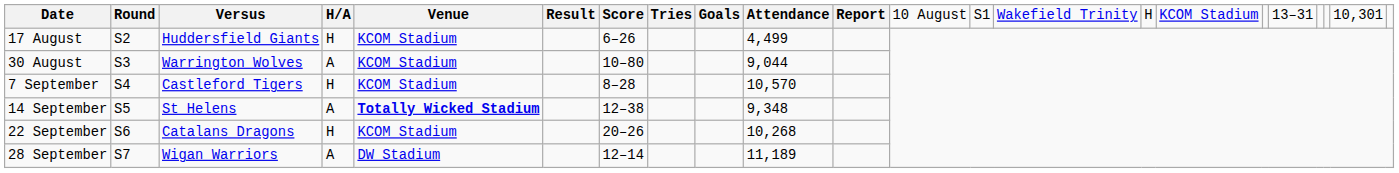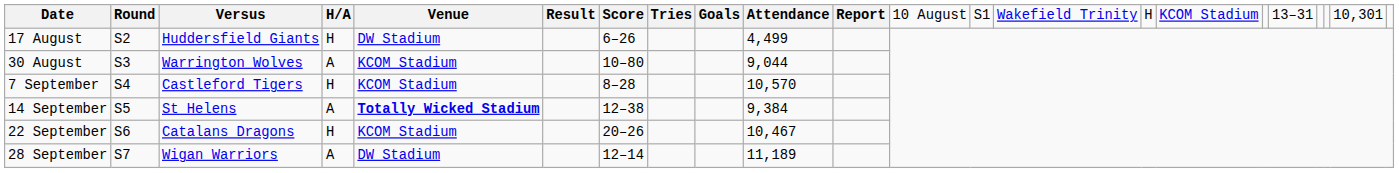 <table class="wikitable defaultleft col2center col4center col7center col10right" style="font-size:90%;">
 <tr>
 <th>Date</th>
 <th>Round</th>
 <th>Versus</th>
 <th>H/A</th>
 <th>Venue</th>
 <th>Result</th>
 <th>Score</th>
 <th>Tries</th>
 <th>Goals</th>
 <th>Attendance</th>
 <th>Report</th>
 <td>10 August</td>
 <td>S1</td>
 <td> <a href='#'>Wakefield Trinity</a></td>
 <td>H</td>
 <td><a href='#'>KCOM Stadium</a></td>
 <td></td>
 <td>13–31</td>
 <td></td>
 <td></td>
 <td>10,301</td>
 <td></td>
 </tr>
 <tr>
 <td>17 August</td>
 <td>S2</td>
 <td> <a href='#'>Huddersfield Giants</a></td>
 <td>H</td>
-<td><a href='#'>KCOM Stadium</a></td>
+<td><a href='#'>DW Stadium</a></td>
 <td></td>
 <td>6–26</td>
 <td></td>
 <td></td>
 <td>4,499</td>
 <td></td>
 </tr>
 <tr>
 <td>30 August</td>
 <td>S3</td>
 <td> <a href='#'>Warrington Wolves</a></td>
 <td>A</td>
 <td><a href='#'>KCOM Stadium</a></td>
 <td></td>
 <td>10–80</td>
 <td></td>
 <td></td>
 <td>9,044</td>
 <td></td>
 </tr>
 <tr>
 <td>7 September</td>
 <td>S4</td>
 <td> <a href='#'>Castleford Tigers</a></td>
 <td>H</td>
 <td><a href='#'>KCOM Stadium</a></td>
 <td></td>
 <td>8–28</td>
 <td></td>
 <td></td>
 <td>10,570</td>
 <td></td>
 </tr>
 <tr>
 <td>14 September</td>
 <td>S5</td>
 <td> <a href='#'>St Helens</a></td>
 <td>A</td>
 <td><strong><a href='#'>Totally Wicked Stadium</a></strong></td>
 <td></td>
 <td>12–38</td>
 <td></td>
 <td></td>
-<td>9,348</td>
+<td>9,384</td>
 <td></td>
 </tr>
 <tr>
 <td>22 September</td>
 <td>S6</td>
 <td> <a href='#'>Catalans Dragons</a></td>
 <td>H</td>
 <td><a href='#'>KCOM Stadium</a></td>
 <td></td>
 <td>20–26</td>
 <td></td>
 <td></td>
-<td>10,268</td>
+<td>10,467</td>
 <td></td>
 </tr>
 <tr>
 <td>28 September</td>
 <td>S7</td>
 <td> <a href='#'>Wigan Warriors</a></td>
 <td>A</td>
 <td><a href='#'>DW Stadium</a></td>
 <td></td>
 <td>12–14</td>
 <td></td>
 <td></td>
 <td>11,189</td>
 <td></td>
 </tr>
 </table>
